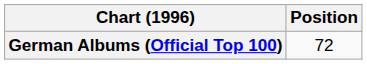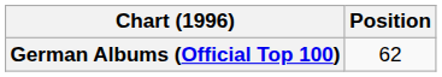 <table class="wikitable plainrowheaders sortable" style="text-align:center">
 <tr>
 <th scope="col">Chart (1996)</th>
 <th scope="col">Position</th>
 </tr>
 <tr>
 <th scope="row">German Albums (<a href='#'>Official Top 100</a>)</th>
-<td>72</td>
+<td>62</td>
 </tr>
 </table>
